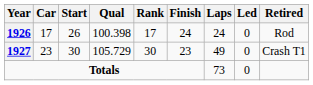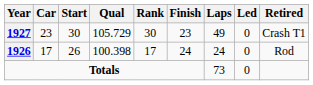 <table class="wikitable" style="text-align:center">
 <tr>
 <th>Year</th>
 <th>Car</th>
 <th>Start</th>
 <th>Qual</th>
 <th>Rank</th>
 <th>Finish</th>
 <th>Laps</th>
 <th>Led</th>
 <th>Retired</th>
 </tr>
 <tr>
+<th><a href='#'>1927</a></th>
+<td>23</td>
+<td>30</td>
+<td>105.729</td>
+<td>30</td>
+<td>23</td>
+<td>49</td>
+<td>0</td>
+<td>Crash T1</td>
+</tr>
+<tr>
 <th><a href='#'>1926</a></th>
 <td>17</td>
 <td>26</td>
 <td>100.398</td>
 <td>17</td>
 <td>24</td>
 <td>24</td>
 <td>0</td>
 <td>Rod</td>
 </tr>
 <tr>
-<th><a href='#'>1927</a></th>
-<td>23</td>
-<td>30</td>
-<td>105.729</td>
-<td>30</td>
-<td>23</td>
-<td>49</td>
-<td>0</td>
-<td>Crash T1</td>
-</tr>
-<tr>
 <td colspan=6><strong>Totals</strong></td>
 <td>73</td>
 <td>0</td>
 <td></td>
 </tr>
 </table>
